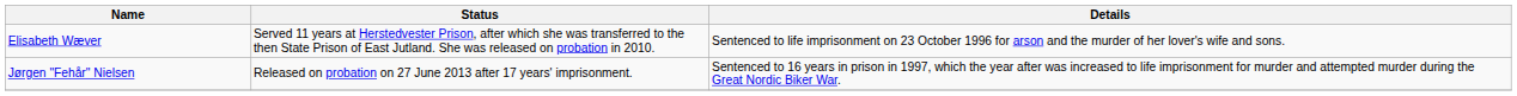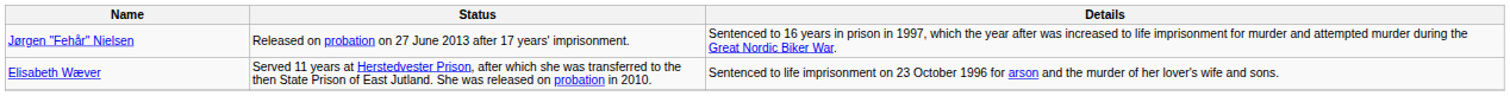 <table class="wikitable sortable">
 <tr>
 <th width=15%>Name</th>
 <th width=28%>Status</th>
 <th width=49%>Details</th>
 </tr>
 <tr>
+<td><a href='#'>Jørgen "Fehår" Nielsen</a></td>
+<td>Released on <a href='#'>probation</a> on 27 June 2013 after 17 years' imprisonment.</td>
+<td>Sentenced to 16 years in prison in 1997, which the year after was increased to life imprisonment for murder and attempted murder during the <a href='#'>Great Nordic Biker War</a>.</td>
+</tr>
+<tr>
 <td><a href='#'>Elisabeth Wæver</a></td>
 <td>Served 11 years at <a href='#'>Herstedvester Prison</a>, after which she was transferred to the then State Prison of East Jutland. She was released on <a href='#'>probation</a> in 2010.</td>
 <td>Sentenced to life imprisonment on 23 October 1996 for <a href='#'>arson</a> and the murder of her lover's wife and sons.</td>
 </tr>
 <tr>
-<td><a href='#'>Jørgen "Fehår" Nielsen</a></td>
-<td>Released on <a href='#'>probation</a> on 27 June 2013 after 17 years' imprisonment.</td>
-<td>Sentenced to 16 years in prison in 1997, which the year after was increased to life imprisonment for murder and attempted murder during the <a href='#'>Great Nordic Biker War</a>.</td>
-</tr>
-<tr>
 </tr>
 </table>
